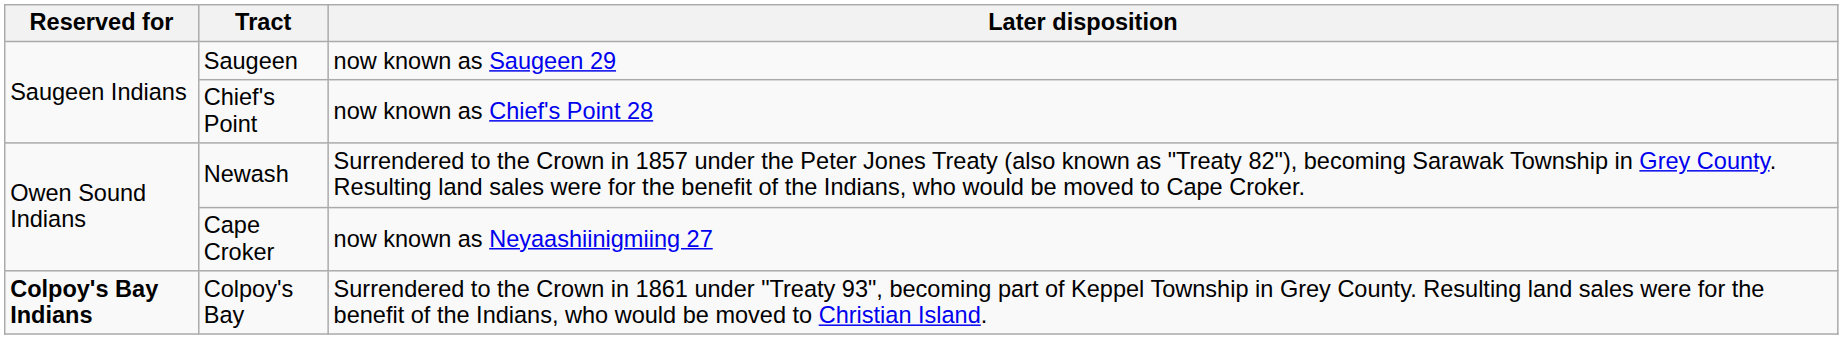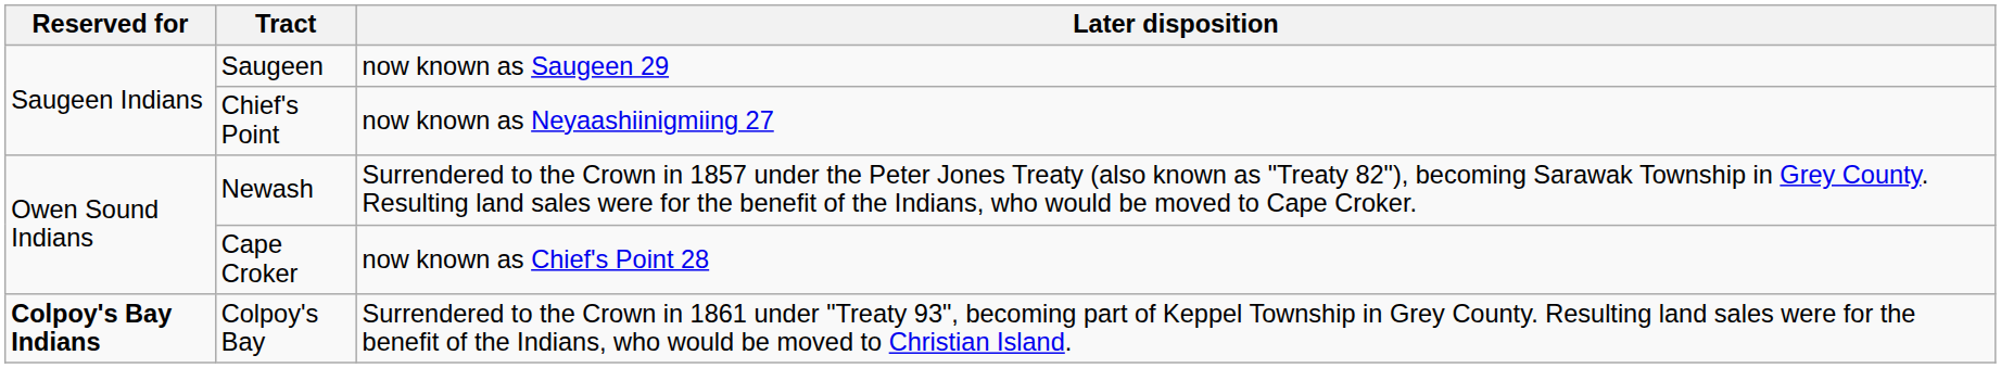 <table class="wikitable">
 <tr>
 <th>Reserved for</th>
 <th>Tract</th>
 <th>Later disposition</th>
 </tr>
 <tr>
 <td rowspan="2">Saugeen Indians</td>
 <td>Saugeen</td>
 <td>now known as <a href='#'>Saugeen 29</a></td>
 </tr>
 <tr>
 <td>Chief's Point</td>
-<td>now known as <a href='#'>Chief's Point 28</a></td>
+<td>now known as <a href='#'>Neyaashiinigmiing 27</a></td>
 </tr>
 <tr>
 <td rowspan="2">Owen Sound Indians</td>
 <td>Newash</td>
 <td>Surrendered to the Crown in 1857 under the Peter Jones Treaty (also known as "Treaty 82"), becoming Sarawak Township in <a href='#'>Grey County</a>. Resulting land sales were for the benefit of the Indians, who would be moved to Cape Croker.</td>
 </tr>
 <tr>
 <td>Cape Croker</td>
-<td>now known as <a href='#'>Neyaashiinigmiing 27</a></td>
+<td>now known as <a href='#'>Chief's Point 28</a></td>
 </tr>
 <tr>
 <td><strong>Colpoy's Bay Indians</strong></td>
 <td>Colpoy's Bay</td>
 <td>Surrendered to the Crown in 1861 under "Treaty 93", becoming part of Keppel Township in Grey County. Resulting land sales were for the benefit of the Indians, who would be moved to <a href='#'>Christian Island</a>.</td>
 </tr>
 </table>
